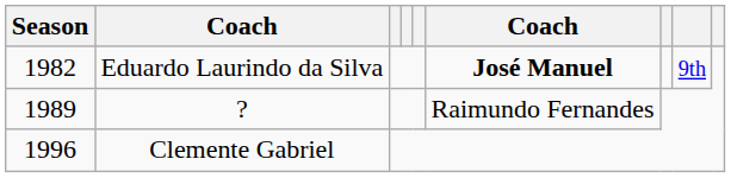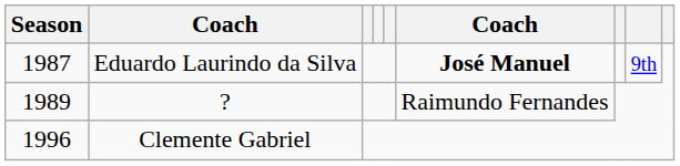 <table class="wikitable" style="text-align:center;">
 <tr>
 <th>Season</th>
 <th>Coach</th>
 <th></th>
 <th></th>
 <th></th>
 <th>Coach</th>
 <th></th>
 <th></th>
 <th></th>
 </tr>
 <tr>
-<td>1982</td>
+<td>1987</td>
 <td> Eduardo Laurindo da Silva</td>
 <td colspan=3></td>
 <td><strong> José Manuel</strong></td>
 <td></td>
 <td><small><a href='#'>9th</a></small></td>
 </tr>
 <tr>
 <td>1989</td>
 <td>?</td>
 <td colspan=3></td>
 <td> Raimundo Fernandes</td>
 </tr>
 <tr>
 <td>1996</td>
 <td> Clemente Gabriel</td>
 </tr>
 </table>
